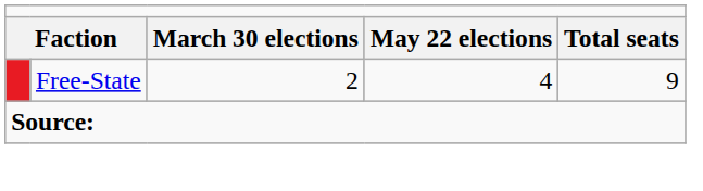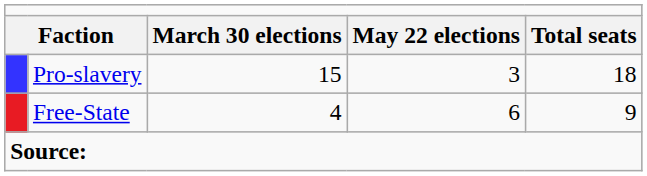 <table class="wikitable" style="text-align:right;font-size:95%;">
 <tr>
 <td colspan="5" align=center></td>
 </tr>
 <tr>
 <th colspan="2">Faction</th>
 <th>March 30 elections</th>
 <th>May 22 elections</th>
 <th>Total seats</th>
 </tr>
 <tr>
+<td style="width: 0.5em; background-color:#3333FF"></td>
+<td style="text-align:left;"><a href='#'>Pro-slavery</a></td>
+<td>15</td>
+<td>3</td>
+<td>18</td>
+</tr>
+<tr>
 <td style="width: 0.5em; background-color:#E81B23"></td>
 <td style="text-align:left;"><a href='#'>Free-State</a></td>
-<td>2</td>
 <td>4</td>
+<td>6</td>
 <td>9</td>
 </tr>
 <tr>
 <td style="text-align:left;" colspan="5"><strong>Source:</strong> </td>
 </tr>
 </table>
